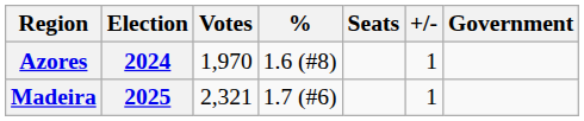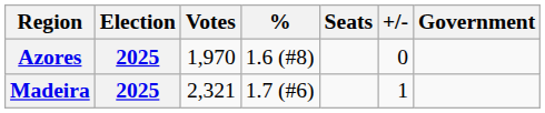 <table class="wikitable" style="text-align:right;">
 <tr>
 <th>Region</th>
 <th>Election</th>
 <th>Votes</th>
 <th>%</th>
 <th>Seats</th>
 <th>+/-</th>
 <th>Government</th>
 </tr>
 <tr>
 <th><a href='#'>Azores</a></th>
-<th><a href='#'>2024</a></th>
+<th><a href='#'>2025</a></th>
 <td>1,970</td>
 <td>1.6 (#8)</td>
 <td></td>
-<td>1</td>
+<td>0</td>
 <td></td>
 </tr>
 <tr>
 <th><a href='#'>Madeira</a></th>
 <th><a href='#'>2025</a></th>
 <td>2,321</td>
 <td>1.7 (#6)</td>
 <td></td>
 <td>1</td>
 <td></td>
 </tr>
 </table>
